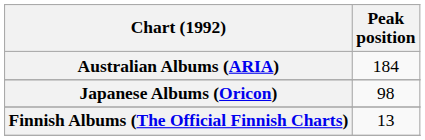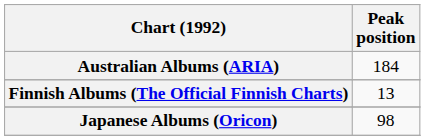 <table class="wikitable sortable plainrowheaders" style="text-align:center">
 <tr>
 <th scope="col">Chart (1992)</th>
 <th scope="col">Peak<br> position</th>
 </tr>
 <tr>
 <th scope="row">Australian Albums (<a href='#'>ARIA</a>)</th>
 <td align="center">184</td>
 </tr>
 <tr>
 </tr>
 <tr>
 </tr>
 <tr>
-<th scope="row">Japanese Albums (<a href='#'>Oricon</a>)</th>
-<td align="center">98</td>
+<th scope="row">Finnish Albums (<a href='#'>The Official Finnish Charts</a>)</th>
+<td align="center">13</td>
 </tr>
 <tr>
 </tr>
 <tr>
-<th scope="row">Finnish Albums (<a href='#'>The Official Finnish Charts</a>)</th>
-<td align="center">13</td>
+<th scope="row">Japanese Albums (<a href='#'>Oricon</a>)</th>
+<td align="center">98</td>
 </tr>
 <tr>
 </tr>
 <tr>
 </tr>
 <tr>
 </tr>
 <tr>
 </tr>
 </table>
